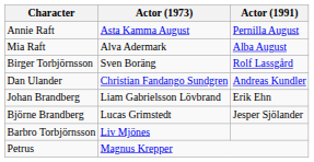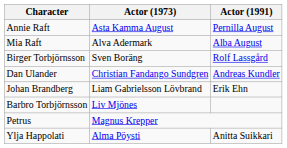 <table class="wikitable plainrowheaders">
 <tr>
 <th>Character</th>
 <th>Actor (1973)</th>
 <th>Actor (1991)</th>
 </tr>
 <tr>
 <td>Annie Raft</td>
 <td><a href='#'>Asta Kamma August</a></td>
 <td><a href='#'>Pernilla August</a></td>
 </tr>
 <tr>
 <td>Mia Raft</td>
 <td>Alva Adermark</td>
 <td><a href='#'>Alba August</a></td>
 </tr>
 <tr>
 <td>Birger Torbjörnsson</td>
 <td>Sven Boräng</td>
 <td><a href='#'>Rolf Lassgård</a></td>
 </tr>
 <tr>
 <td>Dan Ulander</td>
 <td><a href='#'>Christian Fandango Sundgren</a></td>
 <td><a href='#'>Andreas Kundler</a></td>
 </tr>
 <tr>
 <td>Johan Brandberg</td>
 <td>Liam Gabrielsson Lövbrand</td>
 <td>Erik Ehn</td>
 </tr>
 <tr>
-<td>Björne Brandberg</td>
-<td>Lucas Grimstedt</td>
-<td>Jesper Sjölander</td>
-</tr>
-<tr>
 <td>Barbro Torbjörnsson</td>
 <td colspan"2"><a href='#'>Liv Mjönes</a></td>
 </tr>
 <tr>
 <td>Petrus</td>
 <td colspan="2"><a href='#'>Magnus Krepper</a></td>
 </tr>
+<tr>
+<td>Ylja Happolati</td>
+<td><a href='#'>Alma Pöysti</a></td>
+<td>Anitta Suikkari</td>
+</tr>
 </table>
